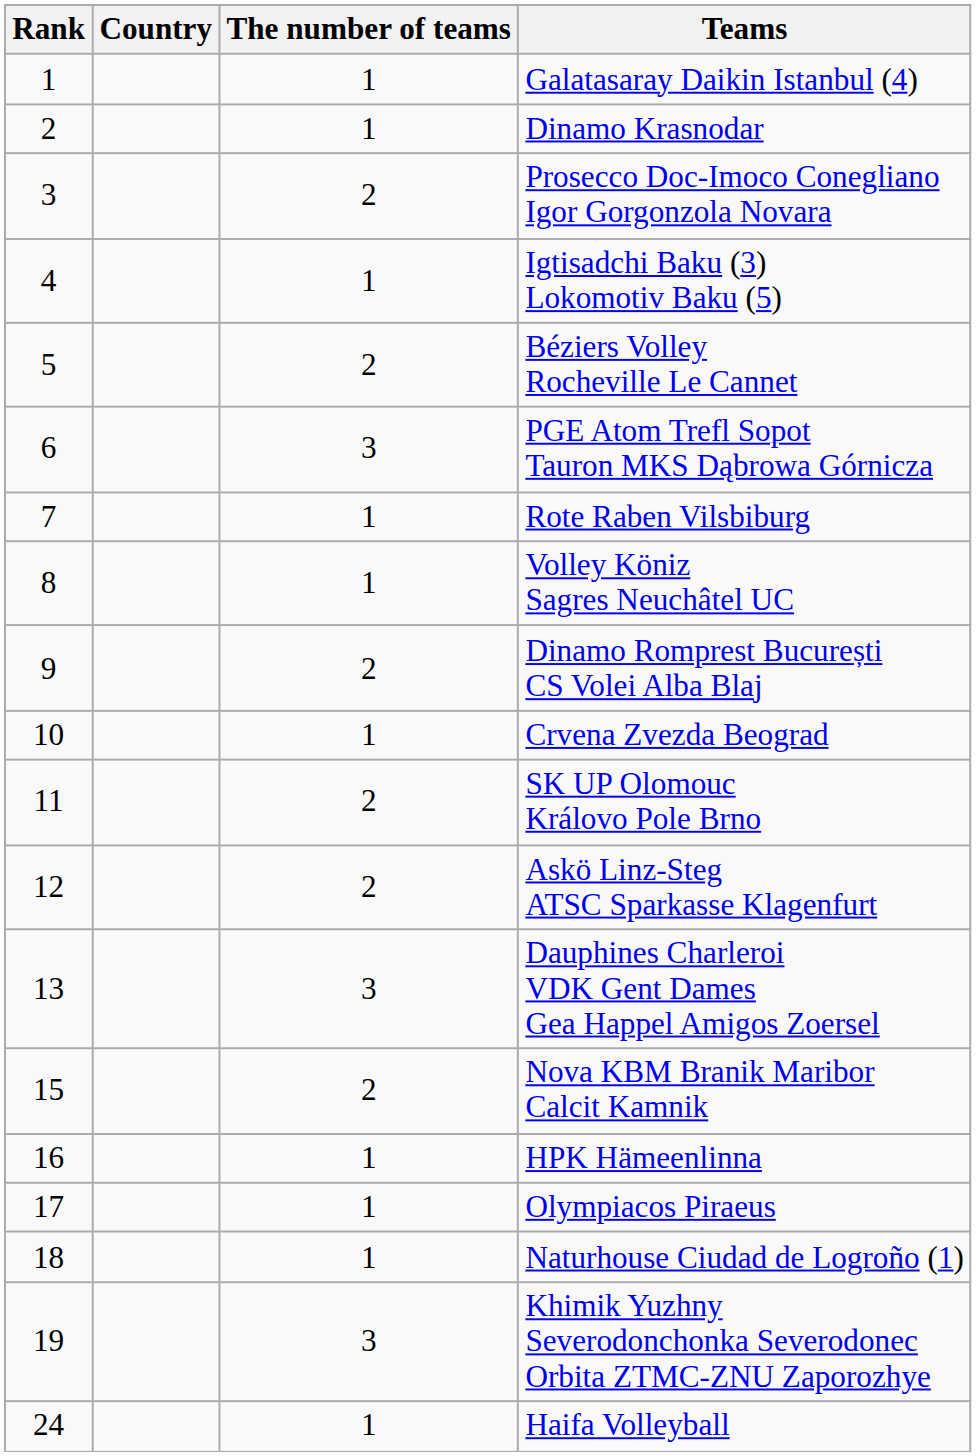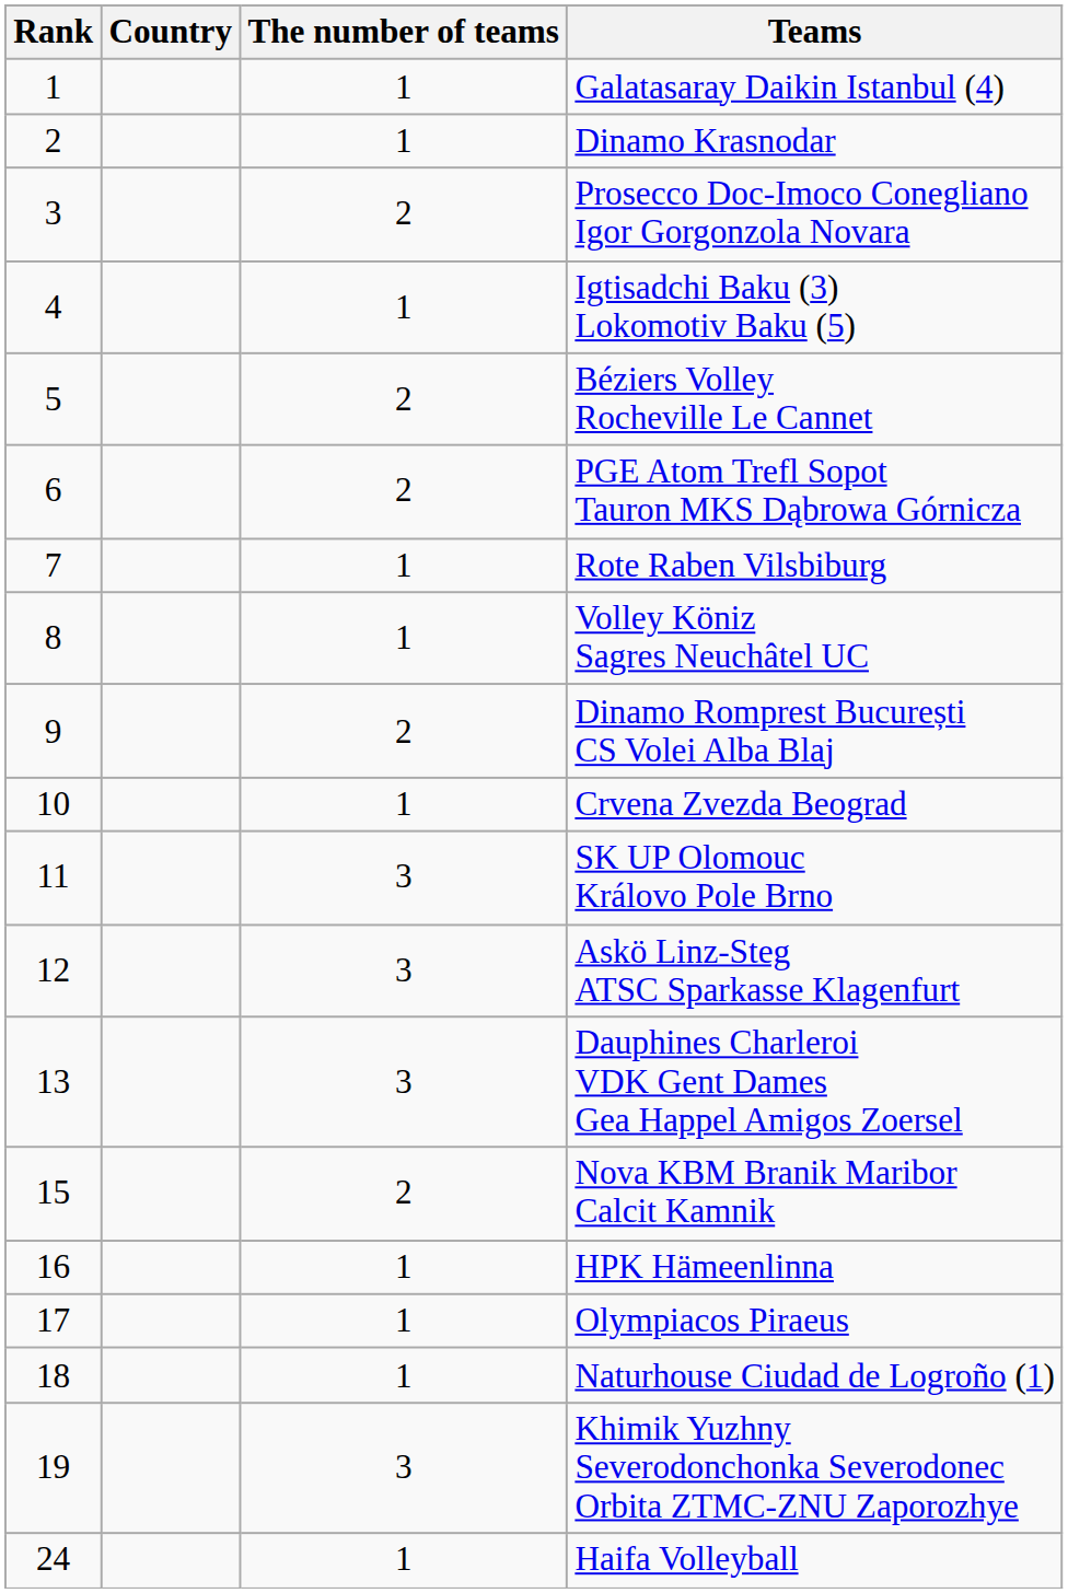 <table class="wikitable" style="text-align:left">
 <tr>
 <th>Rank</th>
 <th>Country</th>
 <th>The number of teams</th>
 <th colspan=3>Teams</th>
 </tr>
 <tr>
 <td align="center">1</td>
 <td></td>
 <td align="center">1</td>
 <td><a href='#'>Galatasaray Daikin Istanbul</a> (<a href='#'>4</a>)</td>
 </tr>
 <tr>
 <td align="center">2</td>
 <td></td>
 <td align="center">1</td>
 <td><a href='#'>Dinamo Krasnodar</a></td>
 </tr>
 <tr>
 <td align="center">3</td>
 <td></td>
 <td align="center">2</td>
 <td><a href='#'>Prosecco Doc-Imoco Conegliano</a> <br> <a href='#'>Igor Gorgonzola Novara</a></td>
 </tr>
 <tr>
 <td align="center">4</td>
 <td></td>
 <td align="center">1</td>
 <td><a href='#'>Igtisadchi Baku</a> (<a href='#'>3</a>) <br> <a href='#'>Lokomotiv Baku</a> (<a href='#'>5</a>)</td>
 </tr>
 <tr>
 <td align="center">5</td>
 <td></td>
 <td align="center">2</td>
 <td><a href='#'>Béziers Volley</a> <br> <a href='#'>Rocheville Le Cannet</a></td>
 </tr>
 <tr>
 <td align="center">6</td>
 <td></td>
-<td align="center">3</td>
+<td align="center">2</td>
 <td><a href='#'>PGE Atom Trefl Sopot</a> <br> <a href='#'>Tauron MKS Dąbrowa Górnicza</a></td>
 </tr>
 <tr>
 <td align="center">7</td>
 <td></td>
 <td align="center">1</td>
 <td><a href='#'>Rote Raben Vilsbiburg</a></td>
 </tr>
 <tr>
 <td align="center">8</td>
 <td></td>
 <td align="center">1</td>
 <td><a href='#'>Volley Köniz</a> <br> <a href='#'>Sagres Neuchâtel UC</a></td>
 </tr>
 <tr>
 <td align="center">9</td>
 <td></td>
 <td align="center">2</td>
 <td><a href='#'>Dinamo Romprest București</a> <br> <a href='#'>CS Volei Alba Blaj</a></td>
 </tr>
 <tr>
 <td align="center">10</td>
 <td></td>
 <td align="center">1</td>
 <td><a href='#'>Crvena Zvezda Beograd</a></td>
 </tr>
 <tr>
 <td align="center">11</td>
 <td></td>
-<td align="center">2</td>
+<td align="center">3</td>
 <td><a href='#'>SK UP Olomouc</a> <br> <a href='#'>Královo Pole Brno</a></td>
 </tr>
 <tr>
 <td align="center">12</td>
 <td></td>
-<td align="center">2</td>
+<td align="center">3</td>
 <td><a href='#'>Askö Linz-Steg</a> <br> <a href='#'>ATSC Sparkasse Klagenfurt</a></td>
 </tr>
 <tr>
 <td align="center">13</td>
 <td></td>
 <td align="center">3</td>
 <td><a href='#'>Dauphines Charleroi</a> <br> <a href='#'>VDK Gent Dames</a> <br> <a href='#'>Gea Happel Amigos Zoersel</a></td>
 </tr>
 <tr>
 <td align="center">15</td>
 <td></td>
 <td align="center">2</td>
 <td><a href='#'>Nova KBM Branik Maribor</a> <br> <a href='#'>Calcit Kamnik</a></td>
 </tr>
 <tr>
 <td align="center">16</td>
 <td></td>
 <td align="center">1</td>
 <td><a href='#'>HPK Hämeenlinna</a></td>
 </tr>
 <tr>
 <td align="center">17</td>
 <td></td>
 <td align="center">1</td>
 <td><a href='#'>Olympiacos Piraeus</a></td>
 </tr>
 <tr>
 <td align="center">18</td>
 <td></td>
 <td align="center">1</td>
 <td><a href='#'>Naturhouse Ciudad de Logroño</a> (<a href='#'>1</a>)</td>
 </tr>
 <tr>
 <td align="center">19</td>
 <td></td>
 <td align="center">3</td>
 <td><a href='#'>Khimik Yuzhny</a> <br> <a href='#'>Severodonchonka Severodonec</a> <br> <a href='#'>Orbita ZTMC-ZNU Zaporozhye</a></td>
 </tr>
 <tr>
 <td align="center">24</td>
 <td></td>
 <td align="center">1</td>
 <td><a href='#'>Haifa Volleyball</a></td>
 </tr>
 </table>
